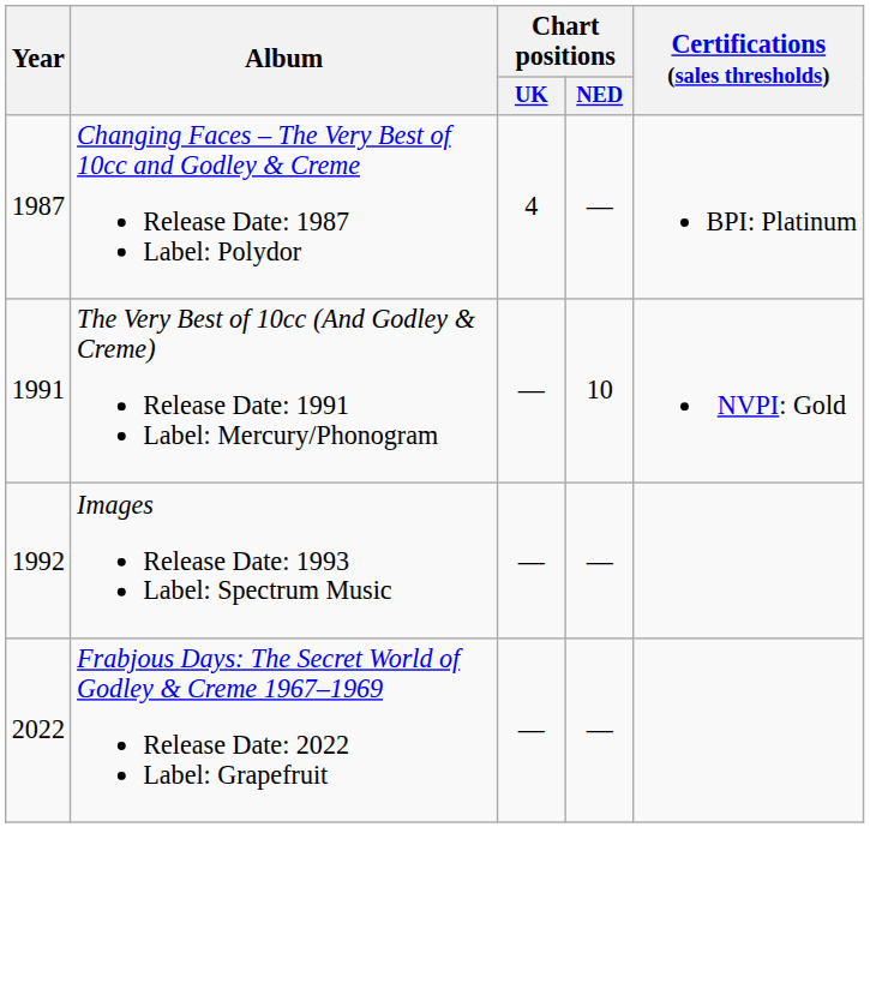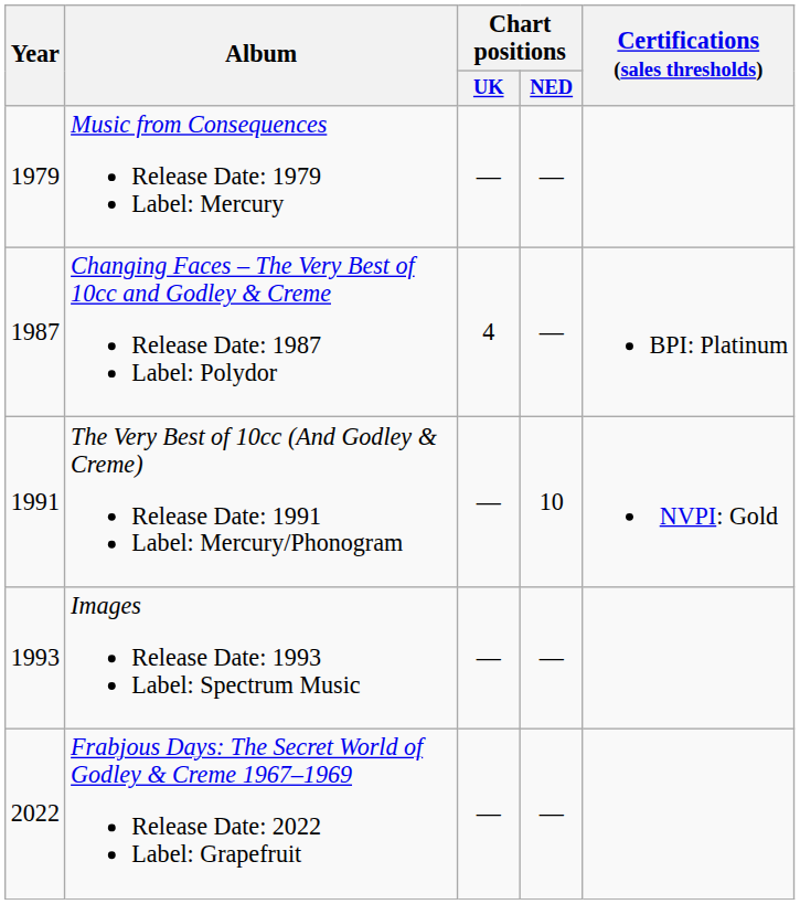 <table class="wikitable" style=text-align:center;>
 <tr>
 <th rowspan="2">Year</th>
 <th rowspan="2" style="width:250px;">Album</th>
 <th colspan="2">Chart positions</th>
 <th rowspan="2"><a href='#'>Certifications</a><br><small>(<a href='#'>sales thresholds</a>)</small></th>
 </tr>
 <tr style="font-size:smaller;">
 <th width="35"><a href='#'>UK</a><br></th>
 <th width="35"><a href='#'>NED</a><br></th>
+</tr>
+<tr>
+<td>1979</td>
+<td style="text-align:left;"><em><a href='#'>Music from Consequences</a></em><br><ul><li>Release Date: 1979</li><li>Label: Mercury</li></ul></td>
+<td>—</td>
+<td>—</td>
+<td></td>
 </tr>
 <tr>
 <td>1987</td>
 <td style="text-align:left;"><em><a href='#'>Changing Faces – The Very Best of 10cc and Godley & Creme</a></em><br><ul><li>Release Date: 1987</li><li>Label: Polydor</li></ul></td>
 <td>4</td>
 <td>—</td>
 <td><br><ul><li>BPI: Platinum</li></ul></td>
 </tr>
 <tr>
 <td>1991</td>
 <td style="text-align:left;"><em>The Very Best of 10cc (And Godley & Creme)</em><br><ul><li>Release Date: 1991</li><li>Label: Mercury/Phonogram</li></ul></td>
 <td>—</td>
 <td>10</td>
 <td><br><ul><li><a href='#'>NVPI</a>: Gold</li></ul></td>
 </tr>
 <tr>
-<td>1992</td>
+<td>1993</td>
 <td style="text-align:left;"><em>Images</em><br><ul><li>Release Date: 1993</li><li>Label: Spectrum Music</li></ul></td>
 <td>—</td>
 <td>—</td>
 <td></td>
 </tr>
 <tr>
 <td>2022</td>
 <td style="text-align:left;"><em><a href='#'>Frabjous Days: The Secret World of Godley & Creme 1967–1969</a></em><br><ul><li>Release Date: 2022</li><li>Label: Grapefruit</li></ul></td>
 <td>—</td>
 <td>—</td>
 <td></td>
 </tr>
 </table>
